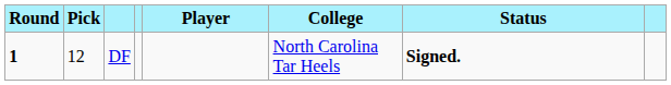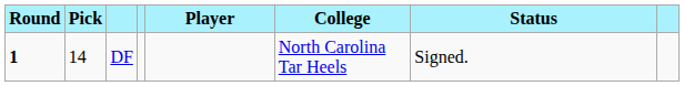 <table class="wikitable sortable">
 <tr>
 <th style="background:#A9F1FD; color:#000;" scope="col">Round</th>
 <th style="background:#A9F1FD; color:#000;" scope="col">Pick</th>
 <th style="background:#A9F1FD; color:#000;" scope="col"></th>
 <th style="background:#A9F1FD; color:#000;" scope="col"></th>
 <th style="background:#A9F1FD; color:#000; width:200px;" scope="col">Player</th>
 <th style="background:#A9F1FD; color:#000; width:200px;" scope="col">College</th>
 <th style="background:#A9F1FD; color:#000; width:450px;" scope="col">Status</th>
 <th style="background:#A9F1FD; color:#000; width:30px;" scope="col"></th>
 </tr>
 <tr>
 <td><strong>1</strong></td>
-<td>12</td>
+<td>14</td>
 <td><a href='#'>DF</a></td>
 <td></td>
 <td></td>
 <td><a href='#'>North Carolina Tar Heels</a></td>
-<td><strong>Signed.</strong></td>
+<td>Signed.</td>
 <td></td>
 </tr>
 </table>
